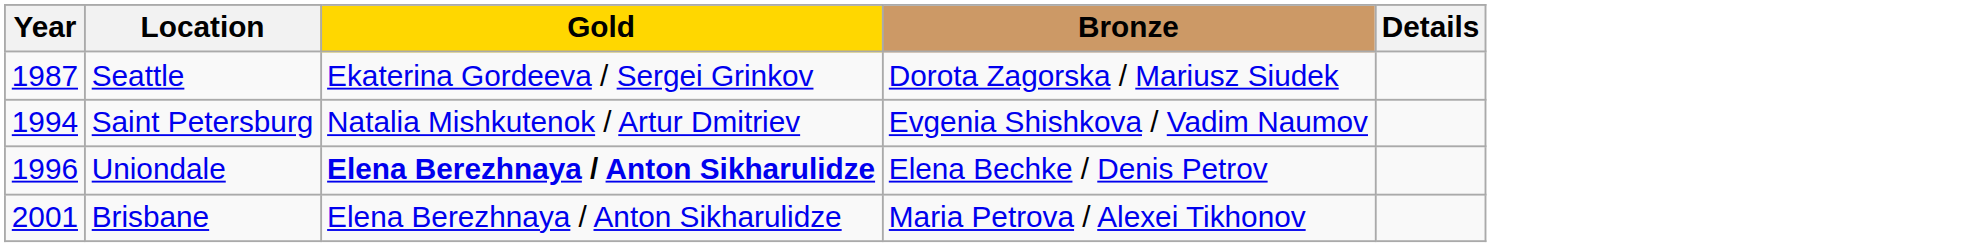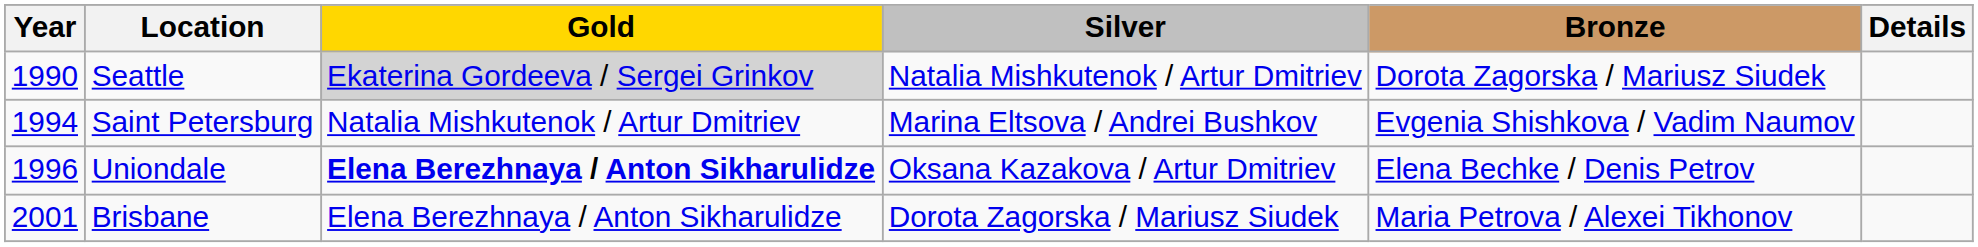 <table class="wikitable">
 <tr>
 <th>Year</th>
 <th>Location</th>
 <td align=center bgcolor=gold><strong>Gold</strong></td>
+<td align=center bgcolor=silver><strong>Silver</strong></td>
 <td align=center bgcolor=cc9966><strong>Bronze</strong></td>
 <th>Details</th>
 </tr>
 <tr>
-<td><a href='#'>1987</a></td>
+<td><a href='#'>1990</a></td>
 <td><a href='#'>Seattle</a></td>
-<td> <a href='#'>Ekaterina Gordeeva</a> / <a href='#'>Sergei Grinkov</a></td>
+<td style="background: lightgrey;"> <a href='#'>Ekaterina Gordeeva</a> / <a href='#'>Sergei Grinkov</a></td>
+<td> <a href='#'>Natalia Mishkutenok</a> / <a href='#'>Artur Dmitriev</a></td>
 <td> <a href='#'>Dorota Zagorska</a> / <a href='#'>Mariusz Siudek</a></td>
 <td></td>
 </tr>
 <tr>
 <td><a href='#'>1994</a></td>
 <td><a href='#'>Saint Petersburg</a></td>
 <td> <a href='#'>Natalia Mishkutenok</a> / <a href='#'>Artur Dmitriev</a></td>
+<td> <a href='#'>Marina Eltsova</a> / <a href='#'>Andrei Bushkov</a></td>
 <td> <a href='#'>Evgenia Shishkova</a> / <a href='#'>Vadim Naumov</a></td>
 <td></td>
 </tr>
 <tr>
 <td><a href='#'>1996</a></td>
 <td><a href='#'>Uniondale</a></td>
 <td><strong> <a href='#'>Elena Berezhnaya</a> / <a href='#'>Anton Sikharulidze</a></strong></td>
+<td> <a href='#'>Oksana Kazakova</a> / <a href='#'>Artur Dmitriev</a></td>
 <td> <a href='#'>Elena Bechke</a> / <a href='#'>Denis Petrov</a></td>
 <td></td>
 </tr>
 <tr>
 <td><a href='#'>2001</a></td>
 <td><a href='#'>Brisbane</a></td>
 <td> <a href='#'>Elena Berezhnaya</a> / <a href='#'>Anton Sikharulidze</a></td>
+<td> <a href='#'>Dorota Zagorska</a> / <a href='#'>Mariusz Siudek</a></td>
 <td> <a href='#'>Maria Petrova</a> / <a href='#'>Alexei Tikhonov</a></td>
 <td></td>
 </tr>
 </table>
